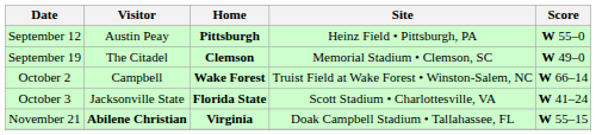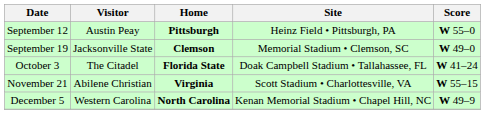 <table class="wikitable" style="text-align:center">
 <tr>
 <th>Date</th>
 <th>Visitor</th>
 <th>Home</th>
 <th>Site</th>
 <th>Score</th>
 </tr>
 <tr style="background:#cfc;">
 <td>September 12</td>
 <td>Austin Peay</td>
 <td><strong>Pittsburgh</strong></td>
 <td>Heinz Field • Pittsburgh, PA</td>
 <td><strong>W</strong> 55–0</td>
 </tr>
 <tr style="background:#cfc;">
 <td>September 19</td>
-<td>The Citadel</td>
+<td>Jacksonville State</td>
 <td><strong>Clemson</strong></td>
 <td>Memorial Stadium • Clemson, SC</td>
 <td><strong>W</strong> 49–0</td>
 </tr>
 <tr style="background:#cfc;">
-<td>October 2</td>
-<td>Campbell</td>
-<td><strong>Wake Forest</strong></td>
-<td>Truist Field at Wake Forest • Winston-Salem, NC</td>
-<td><strong>W</strong> 66–14</td>
-</tr>
-<tr style="background:#cfc;">
 <td>October 3</td>
-<td>Jacksonville State</td>
+<td>The Citadel</td>
 <td><strong>Florida State</strong></td>
-<td>Scott Stadium • Charlottesville, VA</td>
+<td>Doak Campbell Stadium • Tallahassee, FL</td>
 <td><strong>W</strong> 41–24</td>
 </tr>
 <tr style="background:#cfc;">
 <td>November 21</td>
-<td><strong>Abilene Christian</strong></td>
+<td>Abilene Christian</td>
 <td><strong>Virginia</strong></td>
-<td>Doak Campbell Stadium • Tallahassee, FL</td>
+<td>Scott Stadium • Charlottesville, VA</td>
 <td><strong>W</strong> 55–15</td>
+</tr>
+<tr style="background:#cfc;">
+<td>December 5</td>
+<td>Western Carolina</td>
+<td><strong>North Carolina</strong></td>
+<td>Kenan Memorial Stadium • Chapel Hill, NC</td>
+<td><strong>W</strong> 49–9</td>
 </tr>
 <tr>
 </tr>
 </table>
